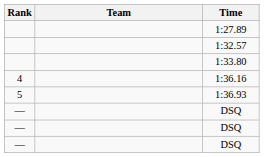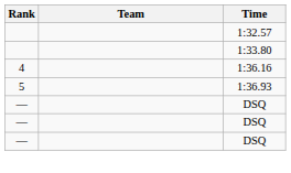 <table class=wikitable style="text-align:center">
 <tr>
 <th width=40>Rank</th>
 <th width=250>Team</th>
 <th width=80>Time</th>
-</tr>
-<tr>
-<td></td>
-<td align=left></td>
-<td>1:27.89</td>
 </tr>
 <tr>
 <td></td>
 <td align=left></td>
 <td>1:32.57</td>
 </tr>
 <tr>
 <td></td>
 <td align=left></td>
 <td>1:33.80</td>
 </tr>
 <tr>
 <td>4</td>
 <td align=left></td>
 <td>1:36.16</td>
 </tr>
 <tr>
 <td>5</td>
 <td align=left></td>
 <td>1:36.93</td>
 </tr>
 <tr>
 <td>—</td>
 <td align=left></td>
 <td>DSQ</td>
 </tr>
 <tr>
 <td>—</td>
 <td align=left></td>
 <td>DSQ</td>
 </tr>
 <tr>
 <td>—</td>
 <td align=left></td>
 <td>DSQ</td>
 </tr>
 </table>
